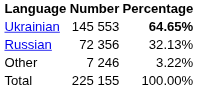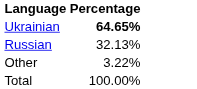 <table class="standard">
 <tr>
 <th>Language</th>
-<th>Number</th>
 <th>Percentage</th>
 </tr>
 <tr>
 <td><a href='#'>Ukrainian</a></td>
-<td align="right">145 553</td>
 <td align="right"><strong>64.65%</strong></td>
 </tr>
 <tr>
 <td><a href='#'>Russian</a></td>
-<td align="right">72 356</td>
 <td align="right">32.13%</td>
 </tr>
 <tr>
 <td>Other</td>
-<td align="right">7 246</td>
 <td align="right">3.22%</td>
 </tr>
 <tr>
 <td>Total</td>
-<td align="right">225 155</td>
 <td align="right">100.00%</td>
 </tr>
 </table>
